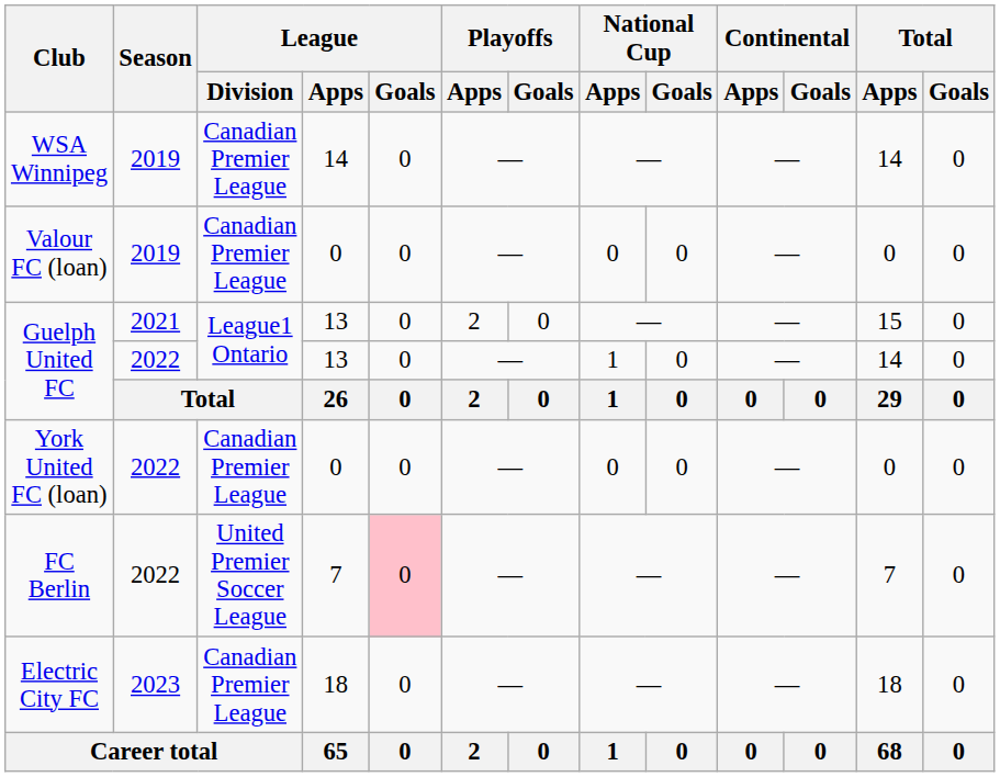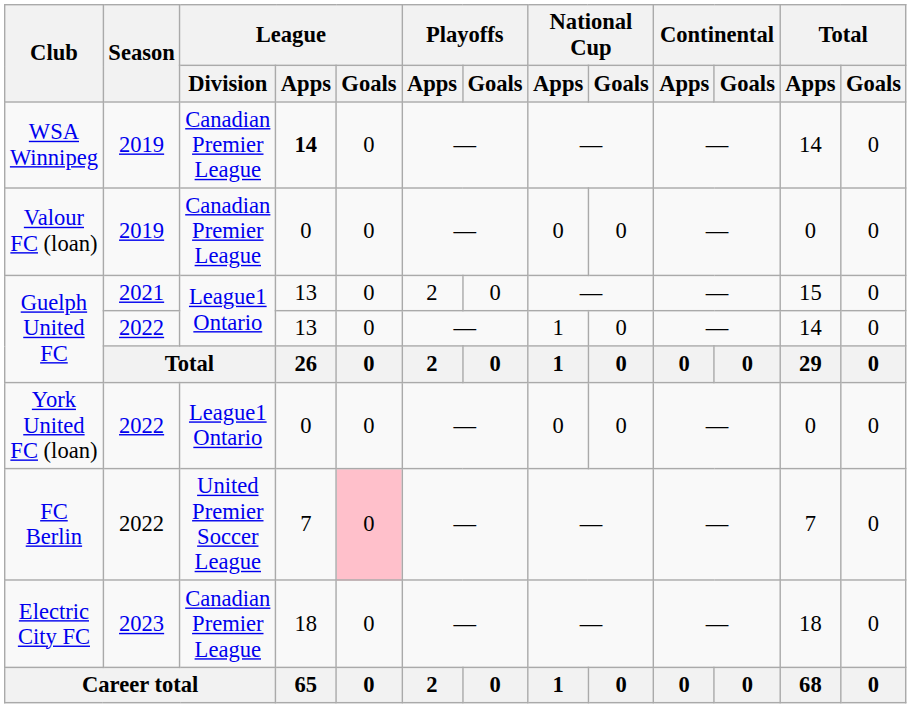 <table class="wikitable" style="text-align:center">
 <tr>
 <th rowspan="2">Club</th>
 <th rowspan="2">Season</th>
 <th colspan="3">League</th>
 <th colspan="2">Playoffs</th>
 <th colspan="2">National Cup</th>
 <th colspan="2">Continental</th>
 <th colspan="2">Total</th>
 </tr>
 <tr>
 <th>Division</th>
 <th>Apps</th>
 <th>Goals</th>
 <th>Apps</th>
 <th>Goals</th>
 <th>Apps</th>
 <th>Goals</th>
 <th>Apps</th>
 <th>Goals</th>
 <th>Apps</th>
 <th>Goals</th>
 </tr>
 <tr>
 <td><a href='#'>WSA Winnipeg</a></td>
 <td><a href='#'>2019</a></td>
 <td><a href='#'>Canadian Premier League</a></td>
-<td>14</td>
+<td><strong>14</strong></td>
 <td>0</td>
 <td colspan="2">—</td>
 <td colspan="2">—</td>
 <td colspan="2">—</td>
 <td>14</td>
 <td>0 </td>
 </tr>
 <tr>
 <td><a href='#'>Valour FC</a> (loan)</td>
 <td><a href='#'>2019</a></td>
 <td><a href='#'>Canadian Premier League</a></td>
 <td>0</td>
 <td>0</td>
 <td colspan="2">—</td>
 <td>0</td>
 <td>0</td>
 <td colspan="2">—</td>
 <td>0</td>
 <td>0</td>
 </tr>
 <tr>
 <td rowspan="3"><a href='#'>Guelph United FC</a></td>
 <td><a href='#'>2021</a></td>
 <td rowspan=2><a href='#'>League1 Ontario</a></td>
 <td>13</td>
 <td>0</td>
 <td>2</td>
 <td>0</td>
 <td colspan="2">—</td>
 <td colspan="2">—</td>
 <td>15</td>
 <td>0</td>
 </tr>
 <tr>
 <td><a href='#'>2022</a></td>
 <td>13</td>
 <td>0</td>
 <td colspan="2">—</td>
 <td>1</td>
 <td>0</td>
 <td colspan="2">—</td>
 <td>14</td>
 <td>0</td>
 </tr>
 <tr>
 <th colspan="2">Total</th>
 <th>26</th>
 <th>0</th>
 <th>2</th>
 <th>0</th>
 <th>1</th>
 <th>0</th>
 <th>0</th>
 <th>0</th>
 <th>29</th>
 <th>0</th>
 </tr>
 <tr>
 <td><a href='#'>York United FC</a> (loan)</td>
 <td><a href='#'>2022</a></td>
-<td><a href='#'>Canadian Premier League</a></td>
+<td><a href='#'>League1 Ontario</a></td>
 <td>0</td>
 <td>0</td>
 <td colspan="2">—</td>
 <td>0</td>
 <td>0</td>
 <td colspan="2">—</td>
 <td>0</td>
 <td>0</td>
 </tr>
 <tr>
 <td><a href='#'>FC Berlin</a></td>
 <td>2022</td>
 <td><a href='#'>United Premier Soccer League</a></td>
 <td>7</td>
 <td style="background: pink;">0</td>
 <td colspan="2">—</td>
 <td colspan="2">—</td>
 <td colspan="2">—</td>
 <td>7</td>
 <td>0</td>
 </tr>
 <tr>
 <td><a href='#'>Electric City FC</a></td>
 <td><a href='#'>2023</a></td>
 <td><a href='#'>Canadian Premier League</a></td>
 <td>18</td>
 <td>0</td>
 <td colspan="2">—</td>
 <td colspan="2">—</td>
 <td colspan="2">—</td>
 <td>18</td>
 <td>0</td>
 </tr>
 <tr>
 <th colspan="3">Career total</th>
 <th>65</th>
 <th>0</th>
 <th>2</th>
 <th>0</th>
 <th>1</th>
 <th>0</th>
 <th>0</th>
 <th>0</th>
 <th>68</th>
 <th>0</th>
 </tr>
 </table>
